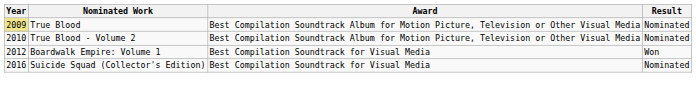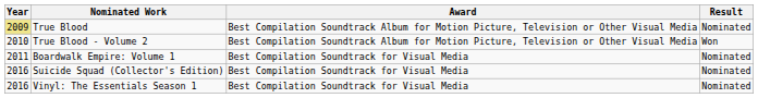 <table class="wikitable">
 <tr>
 <th>Year</th>
 <th>Nominated Work</th>
 <th>Award</th>
 <th>Result</th>
 </tr>
 <tr>
 <td style="background: khaki;">2009</td>
 <td>True Blood</td>
 <td>Best Compilation Soundtrack Album for Motion Picture, Television or Other Visual Media</td>
 <td>Nominated</td>
 </tr>
 <tr>
 <td>2010</td>
 <td>True Blood - Volume 2</td>
 <td>Best Compilation Soundtrack Album for Motion Picture, Television or Other Visual Media</td>
-<td>Nominated</td>
+<td>Won</td>
 </tr>
 <tr>
-<td>2012</td>
+<td>2011</td>
 <td>Boardwalk Empire: Volume 1</td>
 <td>Best Compilation Soundtrack for Visual Media</td>
-<td>Won</td>
+<td>Nominated</td>
 </tr>
 <tr>
 <td>2016</td>
 <td>Suicide Squad (Collector's Edition)</td>
 <td>Best Compilation Soundtrack for Visual Media</td>
 <td>Nominated</td>
 </tr>
+<tr>
+<td>2016</td>
+<td>Vinyl: The Essentials Season 1</td>
+<td>Best Compilation Soundtrack for Visual Media</td>
+<td>Nominated</td>
+</tr>
 </table>
